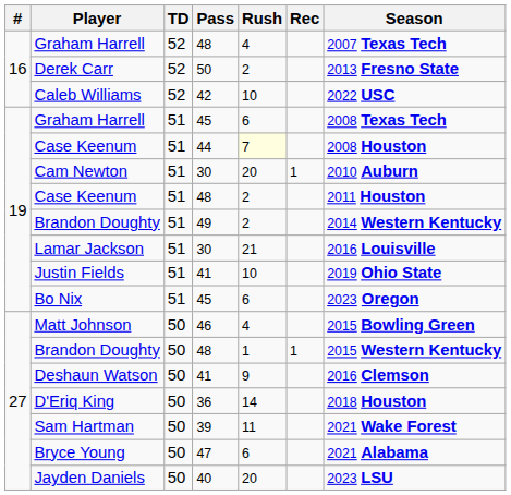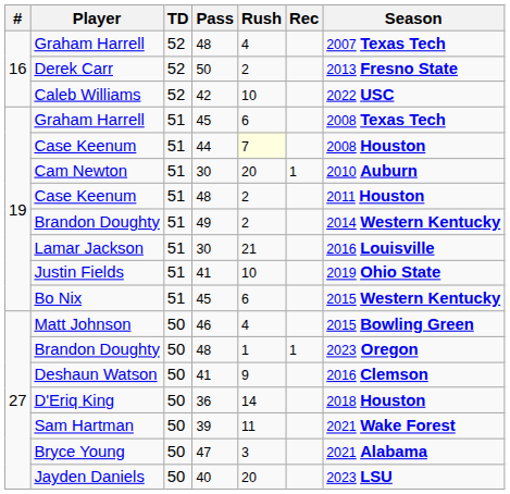 <table class="wikitable" style="font-size:90%; white-space: nowrap;">
 <tr>
 <th>#</th>
 <th>Player</th>
 <th>TD</th>
 <th>Pass</th>
 <th>Rush</th>
 <th>Rec</th>
 <th>Season</th>
 </tr>
 <tr>
 <td rowspan=3>16</td>
 <td><a href='#'>Graham Harrell</a></td>
 <td>52</td>
 <td><small> 48 </small></td>
 <td><small> 4 </small></td>
 <td><small>  </small></td>
 <td><small> <a href='#'>2007</a> </small> <strong><a href='#'>Texas Tech</a></strong></td>
 </tr>
 <tr>
 <td><a href='#'>Derek Carr</a></td>
 <td>52</td>
 <td><small> 50 </small></td>
 <td><small> 2 </small></td>
 <td><small>  </small></td>
 <td><small> <a href='#'>2013</a> </small> <strong><a href='#'>Fresno State</a></strong></td>
 </tr>
 <tr>
 <td><a href='#'>Caleb Williams</a></td>
 <td>52</td>
 <td><small> 42 </small></td>
 <td><small> 10 </small></td>
 <td><small>  </small></td>
 <td><small> <a href='#'>2022</a> </small> <strong><a href='#'>USC</a></strong></td>
 </tr>
 <tr>
 <td rowspan=8>19</td>
 <td><a href='#'>Graham Harrell</a></td>
 <td>51</td>
 <td><small> 45 </small></td>
 <td><small> 6 </small></td>
 <td><small>  </small></td>
 <td><small> <a href='#'>2008</a> </small> <strong><a href='#'>Texas Tech</a></strong></td>
 </tr>
 <tr>
 <td><a href='#'>Case Keenum</a></td>
 <td>51</td>
 <td><small> 44 </small></td>
 <td style="background: lightyellow;"><small> 7 </small></td>
 <td><small>  </small></td>
 <td><small> <a href='#'>2008</a> </small> <strong><a href='#'>Houston</a></strong></td>
 </tr>
 <tr>
 <td><a href='#'>Cam Newton</a></td>
 <td>51</td>
 <td><small> 30 </small></td>
 <td><small> 20 </small></td>
 <td><small> 1 </small></td>
 <td><small><a href='#'>2010</a> </small> <strong><a href='#'>Auburn</a></strong></td>
 </tr>
 <tr>
 <td><a href='#'>Case Keenum</a></td>
 <td>51</td>
 <td><small> 48 </small></td>
 <td><small> 2 </small></td>
 <td><small>  </small></td>
 <td><small> <a href='#'>2011</a> </small> <strong><a href='#'>Houston</a></strong></td>
 </tr>
 <tr>
 <td><a href='#'>Brandon Doughty</a></td>
 <td>51</td>
 <td><small> 49 </small></td>
 <td><small> 2 </small></td>
 <td><small>  </small></td>
 <td><small> <a href='#'>2014</a> </small> <strong><a href='#'>Western Kentucky</a></strong></td>
 </tr>
 <tr>
 <td><a href='#'>Lamar Jackson</a></td>
 <td>51</td>
 <td><small> 30 </small></td>
 <td><small> 21 </small></td>
 <td><small>  </small></td>
 <td><small> <a href='#'>2016</a> </small> <strong><a href='#'>Louisville</a> </strong></td>
 </tr>
 <tr>
 <td><a href='#'>Justin Fields</a></td>
 <td>51</td>
 <td><small> 41 </small></td>
 <td><small> 10 </small></td>
 <td><small>  </small></td>
 <td><small> <a href='#'>2019</a> </small> <strong><a href='#'>Ohio State</a></strong></td>
 </tr>
 <tr>
 <td><a href='#'>Bo Nix</a></td>
 <td>51</td>
 <td><small> 45 </small></td>
 <td><small> 6 </small></td>
 <td><small>  </small></td>
-<td><small><a href='#'>2023</a></small> <strong><a href='#'>Oregon</a></strong></td>
+<td><small> <a href='#'>2015</a> </small> <strong><a href='#'>Western Kentucky</a></strong></td>
 </tr>
 <tr>
 <td rowspan=7>27</td>
 <td><a href='#'>Matt Johnson</a></td>
 <td>50</td>
 <td><small> 46 </small></td>
 <td><small> 4 </small></td>
 <td><small>  </small></td>
 <td><small> <a href='#'>2015</a> </small> <strong><a href='#'>Bowling Green</a></strong></td>
 </tr>
 <tr>
 <td><a href='#'>Brandon Doughty</a></td>
 <td>50</td>
 <td><small> 48 </small></td>
 <td><small> 1 </small></td>
 <td><small> 1 </small></td>
-<td><small> <a href='#'>2015</a> </small> <strong><a href='#'>Western Kentucky</a></strong></td>
+<td><small><a href='#'>2023</a></small> <strong><a href='#'>Oregon</a></strong></td>
 </tr>
 <tr>
 <td><a href='#'>Deshaun Watson</a></td>
 <td>50</td>
 <td><small> 41 </small></td>
 <td><small> 9 </small></td>
 <td><small>  </small></td>
 <td><small> <a href='#'>2016</a> </small> <strong><a href='#'>Clemson</a></strong></td>
 </tr>
 <tr>
 <td><a href='#'>D'Eriq King</a></td>
 <td>50</td>
 <td><small> 36 </small></td>
 <td><small> 14 </small></td>
 <td><small>  </small></td>
 <td><small> <a href='#'>2018</a> </small> <strong><a href='#'>Houston</a></strong></td>
 </tr>
 <tr>
 <td><a href='#'>Sam Hartman</a></td>
 <td>50</td>
 <td><small> 39 </small></td>
 <td><small> 11 </small></td>
 <td><small>  </small></td>
 <td><small> <a href='#'>2021</a> </small> <strong><a href='#'>Wake Forest</a></strong></td>
 </tr>
 <tr>
 <td><a href='#'>Bryce Young</a></td>
 <td>50</td>
 <td><small> 47 </small></td>
-<td><small> 6 </small></td>
+<td><small> 3 </small></td>
 <td><small>  </small></td>
 <td><small> <a href='#'>2021</a> </small> <strong><a href='#'>Alabama</a></strong></td>
 </tr>
 <tr>
 <td><a href='#'>Jayden Daniels</a></td>
 <td>50</td>
 <td><small> 40</small></td>
 <td><small> 20 </small></td>
 <td><small>  </small></td>
 <td><small> <a href='#'>2023</a> </small> <strong><a href='#'>LSU</a></strong></td>
 </tr>
 </table>
